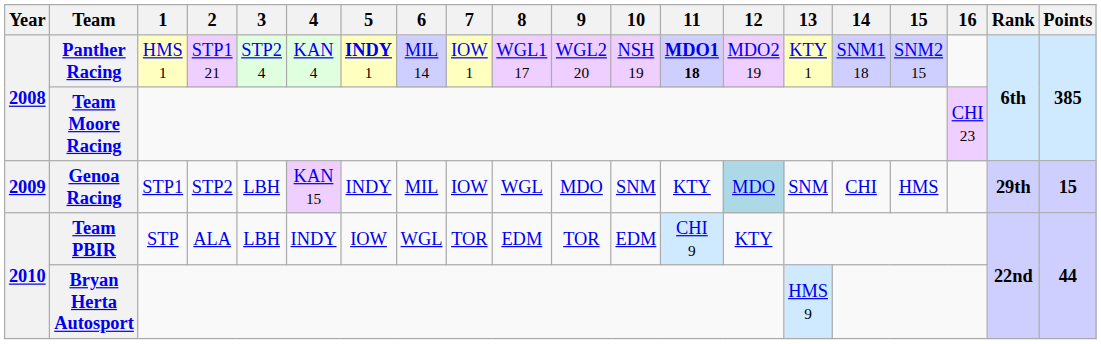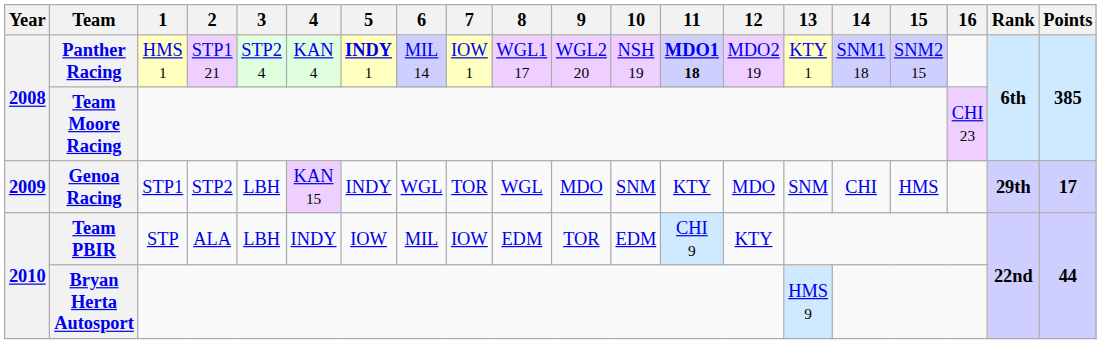 <table class="wikitable" style="text-align:center; font-size:95%">
 <tr>
 <th>Year</th>
 <th>Team</th>
 <th>1</th>
 <th>2</th>
 <th>3</th>
 <th>4</th>
 <th>5</th>
 <th>6</th>
 <th>7</th>
 <th>8</th>
 <th>9</th>
 <th>10</th>
 <th>11</th>
 <th>12</th>
 <th>13</th>
 <th>14</th>
 <th>15</th>
 <th>16</th>
 <th>Rank</th>
 <th>Points</th>
 </tr>
 <tr>
 <th rowspan=2><a href='#'>2008</a></th>
 <th><a href='#'>Panther Racing</a></th>
 <td style="background:#FFFFBF;"><a href='#'>HMS</a><br><small>1</small></td>
 <td style="background:#EFCFFF;"><a href='#'>STP1</a><br><small>21</small></td>
 <td style="background:#DFFFDF;"><a href='#'>STP2</a><br><small>4</small></td>
 <td style="background:#DFFFDF;"><a href='#'>KAN</a><br><small>4</small></td>
 <td style="background:#FFFFBF;"><strong><a href='#'>INDY</a></strong><br><small>1</small></td>
 <td style="background:#CFCFFF;"><a href='#'>MIL</a><br><small>14</small></td>
 <td style="background:#FFFFBF;"><a href='#'>IOW</a><br><small>1</small></td>
 <td style="background:#EFCFFF;"><a href='#'>WGL1</a><br><small>17</small></td>
 <td style="background:#EFCFFF;"><a href='#'>WGL2</a><br><small>20</small></td>
 <td style="background:#EFCFFF;"><a href='#'>NSH</a><br><small>19</small></td>
 <td style="background:#CFCFFF;"><strong><a href='#'>MDO1</a><br><small>18</small></strong></td>
 <td style="background:#EFCFFF;"><a href='#'>MDO2</a><br><small>19</small></td>
 <td style="background:#FFFFBF;"><a href='#'>KTY</a><br><small>1</small></td>
 <td style="background:#CFCFFF;"><a href='#'>SNM1</a><br><small>18</small></td>
 <td style="background:#CFCFFF;"><a href='#'>SNM2</a><br><small>15</small></td>
 <td></td>
 <th rowspan=2 style="background:#CFEAFF;">6th</th>
 <th rowspan=2 style="background:#CFEAFF;">385</th>
 </tr>
 <tr>
 <th><a href='#'>Team Moore Racing</a></th>
 <td colspan=15></td>
 <td style="background:#EFCFFF;"><a href='#'>CHI</a><br><small>23</small></td>
 </tr>
 <tr>
 <th><a href='#'>2009</a></th>
 <th><a href='#'>Genoa Racing</a></th>
 <td><a href='#'>STP1</a></td>
 <td><a href='#'>STP2</a></td>
 <td><a href='#'>LBH</a></td>
 <td style="background:#EFCFFF;"><a href='#'>KAN</a><br><small>15</small></td>
 <td><a href='#'>INDY</a></td>
-<td><a href='#'>MIL</a></td>
-<td><a href='#'>IOW</a></td>
+<td><a href='#'>WGL</a></td>
+<td><a href='#'>TOR</a></td>
 <td><a href='#'>WGL</a></td>
 <td><a href='#'>MDO</a></td>
 <td><a href='#'>SNM</a></td>
 <td><a href='#'>KTY</a></td>
-<td style="background: lightblue;"><a href='#'>MDO</a></td>
+<td><a href='#'>MDO</a></td>
 <td><a href='#'>SNM</a></td>
 <td><a href='#'>CHI</a></td>
 <td><a href='#'>HMS</a></td>
 <td></td>
 <th style="background:#CFCFFF;">29th</th>
-<th style="background:#CFCFFF;">15</th>
+<th style="background:#CFCFFF;">17</th>
 </tr>
 <tr>
 <th rowspan=2><a href='#'>2010</a></th>
 <th><a href='#'>Team PBIR</a></th>
 <td><a href='#'>STP</a></td>
 <td><a href='#'>ALA</a></td>
 <td><a href='#'>LBH</a></td>
 <td><a href='#'>INDY</a></td>
 <td><a href='#'>IOW</a></td>
-<td><a href='#'>WGL</a></td>
-<td><a href='#'>TOR</a></td>
+<td><a href='#'>MIL</a></td>
+<td><a href='#'>IOW</a></td>
 <td><a href='#'>EDM</a></td>
 <td><a href='#'>TOR</a></td>
 <td><a href='#'>EDM</a></td>
 <td style="background:#CFEAFF;"><a href='#'>CHI</a><br><small>9</small></td>
 <td><a href='#'>KTY</a></td>
 <td colspan=4></td>
 <th rowspan=2 style="background:#CFCFFF;">22nd</th>
 <th rowspan=2 style="background:#CFCFFF;">44</th>
 </tr>
 <tr>
 <th><a href='#'>Bryan Herta Autosport</a></th>
 <td colspan=12></td>
 <td style="background:#CFEAFF;"><a href='#'>HMS</a><br><small>9</small></td>
 <td colspan=3></td>
 </tr>
 </table>
